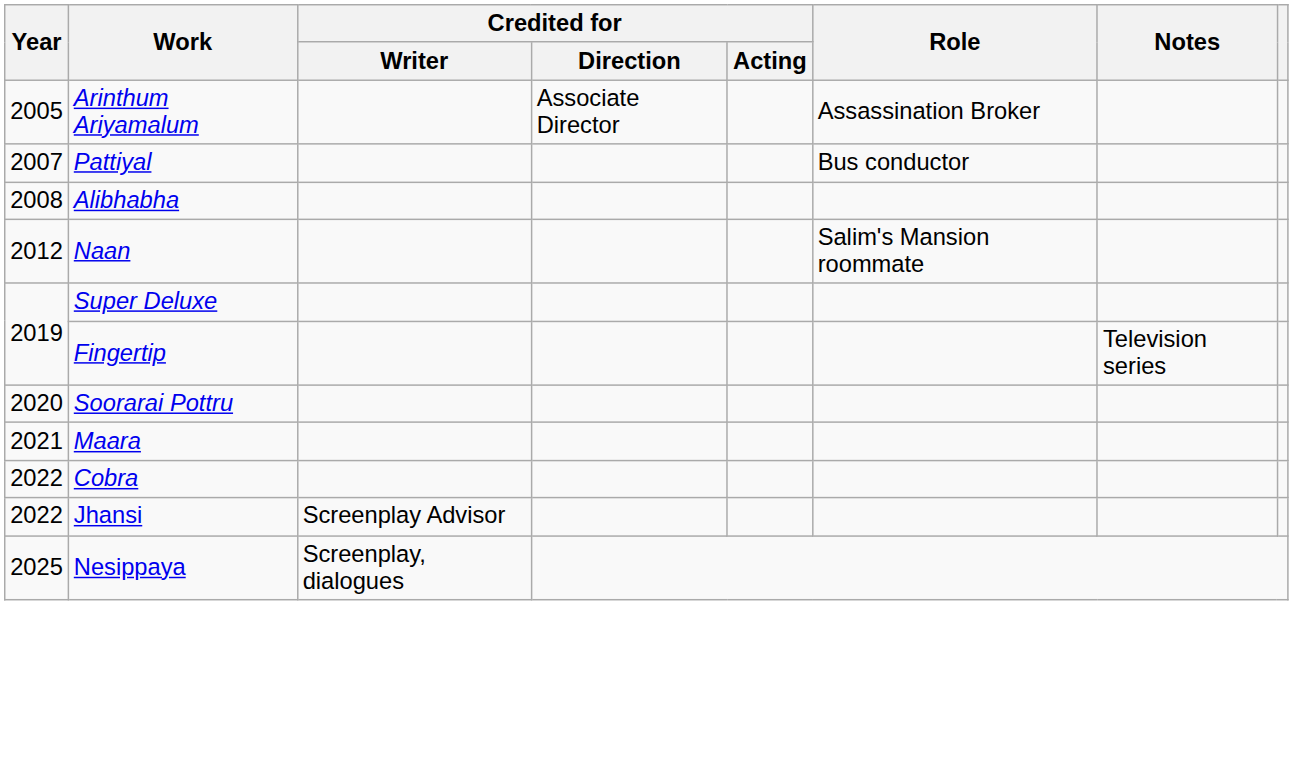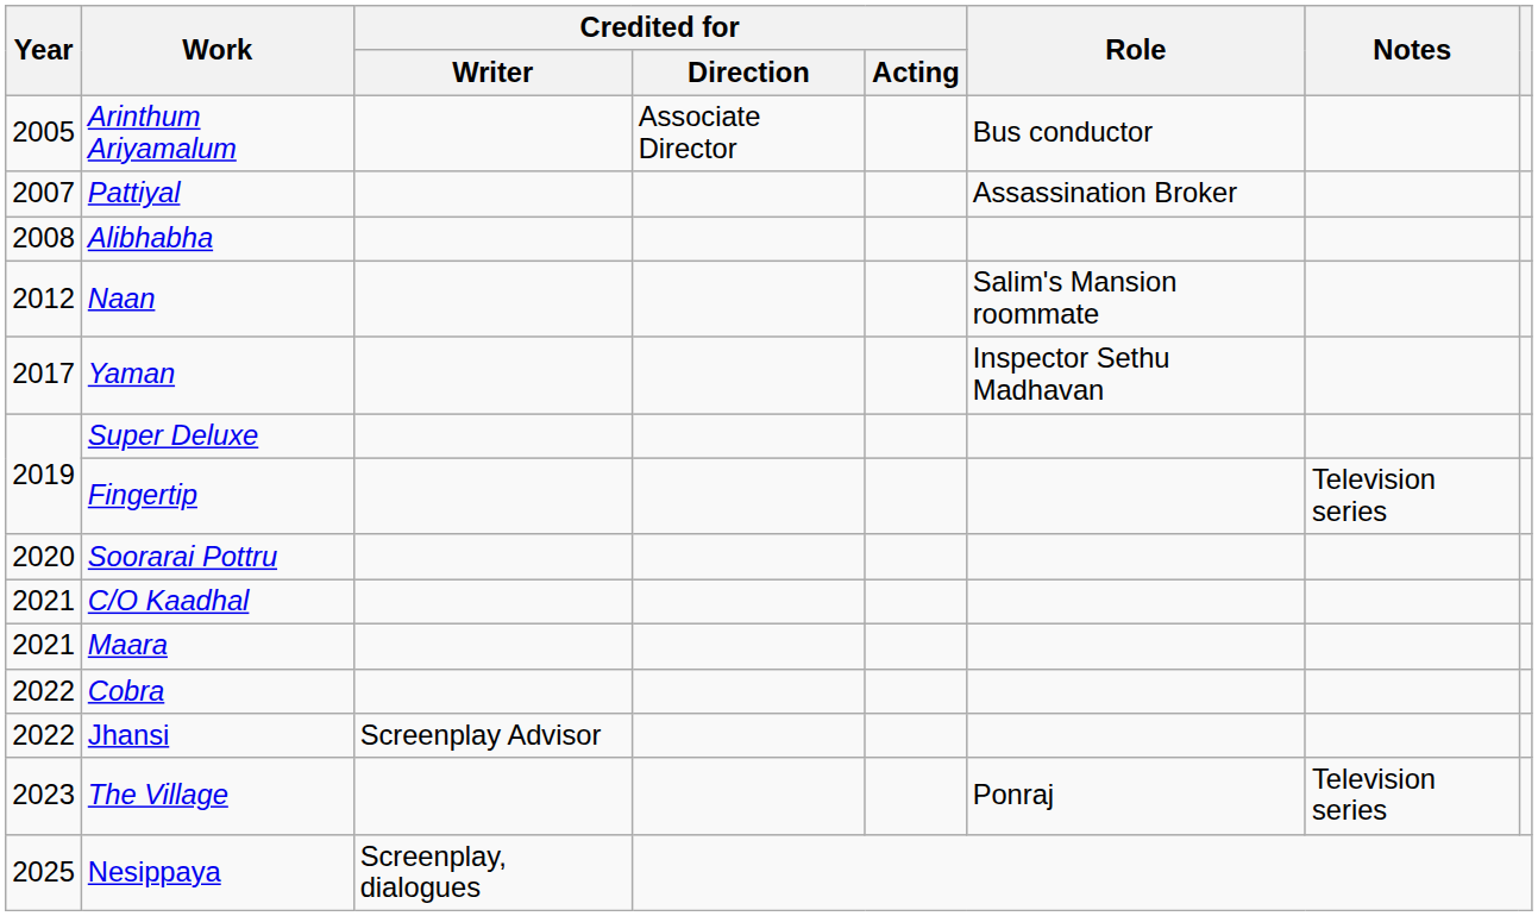 <table class="wikitable">
 <tr>
 <th rowspan="2">Year</th>
 <th rowspan="2">Work</th>
 <th colspan="3">Credited for</th>
 <th rowspan="2">Role</th>
 <th rowspan="2">Notes</th>
 <th rowspan="2"></th>
 </tr>
 <tr>
 <th>Writer</th>
 <th>Direction</th>
 <th>Acting</th>
 </tr>
 <tr>
 <td>2005</td>
 <td><em><a href='#'>Arinthum Ariyamalum</a></em></td>
 <td></td>
 <td>Associate Director</td>
 <td></td>
-<td>Assassination Broker</td>
+<td>Bus conductor</td>
 <td></td>
 <td style="text-align:center;"></td>
 </tr>
 <tr>
 <td>2007</td>
 <td><em><a href='#'>Pattiyal</a></em></td>
 <td></td>
 <td></td>
 <td></td>
-<td>Bus conductor</td>
+<td>Assassination Broker</td>
 <td></td>
 <td></td>
 </tr>
 <tr>
 <td>2008</td>
 <td><em><a href='#'>Alibhabha</a></em></td>
 <td></td>
 <td></td>
 <td></td>
 <td></td>
 <td></td>
 <td></td>
 </tr>
 <tr>
 <td>2012</td>
 <td><em><a href='#'>Naan</a></em></td>
 <td></td>
 <td></td>
 <td></td>
 <td>Salim's Mansion roommate</td>
 <td></td>
 <td style="text-align:center;"></td>
+</tr>
+<tr>
+<td>2017</td>
+<td><em><a href='#'>Yaman</a></em></td>
+<td></td>
+<td></td>
+<td></td>
+<td>Inspector Sethu Madhavan</td>
+<td></td>
+<td></td>
 </tr>
 <tr>
 <td rowspan="2">2019</td>
 <td><em><a href='#'>Super Deluxe</a></em></td>
 <td></td>
 <td></td>
 <td></td>
 <td></td>
 <td></td>
 <td style="text-align:center;"></td>
 </tr>
 <tr>
 <td><em><a href='#'>Fingertip</a></em></td>
 <td></td>
 <td></td>
 <td></td>
 <td></td>
 <td>Television series</td>
 <td style="text-align:center;"></td>
 </tr>
 <tr>
 <td>2020</td>
 <td><em><a href='#'>Soorarai Pottru</a></em></td>
 <td></td>
 <td></td>
 <td></td>
 <td></td>
 <td></td>
 <td></td>
 </tr>
 <tr>
 <td>2021</td>
+<td><em><a href='#'>C/O Kaadhal</a></em></td>
+<td></td>
+<td></td>
+<td></td>
+<td></td>
+<td></td>
+<td style="text-align:center;"></td>
+</tr>
+<tr>
+<td>2021</td>
 <td><em><a href='#'>Maara</a></em></td>
 <td></td>
 <td></td>
 <td></td>
 <td></td>
 <td></td>
 <td style="text-align:center;"></td>
 </tr>
 <tr>
 <td>2022</td>
 <td><em><a href='#'>Cobra</a></em></td>
 <td></td>
 <td></td>
 <td></td>
 <td></td>
 <td></td>
 <td style="text-align:center;"></td>
 </tr>
 <tr>
 <td>2022</td>
 <td><a href='#'>Jhansi</a></td>
 <td>Screenplay Advisor</td>
 <td></td>
 <td></td>
 <td></td>
 <td></td>
 <td></td>
 </tr>
 <tr>
+<td>2023</td>
+<td><em><a href='#'>The Village</a></em></td>
+<td></td>
+<td></td>
+<td></td>
+<td>Ponraj</td>
+<td>Television series</td>
+<td></td>
+</tr>
+<tr>
 <td>2025</td>
 <td><a href='#'>Nesippaya</a></td>
 <td>Screenplay, dialogues</td>
 </tr>
 </table>
